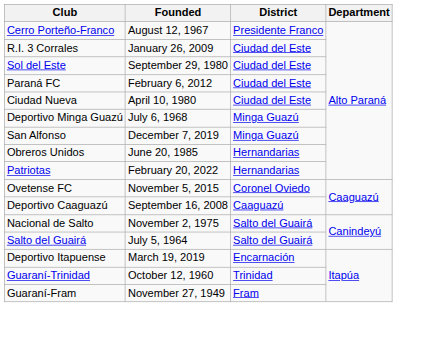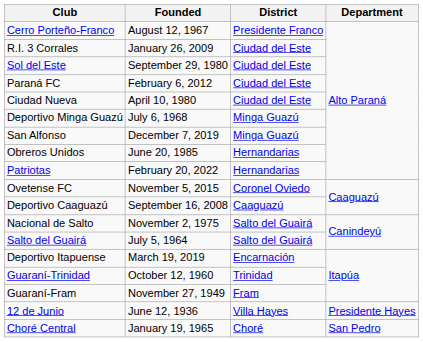 <table class="wikitable" align="center">
 <tr>
 <th>Club</th>
 <th>Founded</th>
 <th>District</th>
 <th>Department</th>
 </tr>
 <tr>
 <td><a href='#'>Cerro Porteño-Franco</a></td>
 <td>August 12, 1967</td>
 <td><a href='#'>Presidente Franco</a></td>
 <td rowspan="9"><a href='#'>Alto Paraná</a></td>
 </tr>
 <tr>
 <td>R.I. 3 Corrales</td>
 <td>January 26, 2009</td>
 <td><a href='#'>Ciudad del Este</a></td>
 </tr>
 <tr>
 <td><a href='#'>Sol del Este</a></td>
 <td>September 29, 1980</td>
 <td><a href='#'>Ciudad del Este</a></td>
 </tr>
 <tr>
 <td>Paraná FC</td>
 <td>February 6, 2012</td>
 <td><a href='#'>Ciudad del Este</a></td>
 </tr>
 <tr>
 <td>Ciudad Nueva</td>
 <td>April 10, 1980</td>
 <td><a href='#'>Ciudad del Este</a></td>
 </tr>
 <tr>
 <td>Deportivo Minga Guazú</td>
 <td>July 6, 1968</td>
 <td><a href='#'>Minga Guazú</a></td>
 </tr>
 <tr>
 <td>San Alfonso</td>
 <td>December 7, 2019</td>
 <td><a href='#'>Minga Guazú</a></td>
 </tr>
 <tr>
 <td>Obreros Unidos</td>
 <td>June 20, 1985</td>
 <td><a href='#'>Hernandarias</a></td>
 </tr>
 <tr>
 <td><a href='#'>Patriotas</a></td>
 <td>February 20, 2022</td>
 <td><a href='#'>Hernandarias</a></td>
 </tr>
 <tr>
 <td>Ovetense FC</td>
 <td>November 5, 2015</td>
 <td><a href='#'>Coronel Oviedo</a></td>
 <td rowspan="2"><a href='#'>Caaguazú</a></td>
 </tr>
 <tr>
 <td>Deportivo Caaguazú</td>
 <td>September 16, 2008</td>
 <td><a href='#'>Caaguazú</a></td>
 </tr>
 <tr>
 <td>Nacional de Salto</td>
 <td>November 2, 1975</td>
 <td><a href='#'>Salto del Guairá</a></td>
 <td rowspan="2"><a href='#'>Canindeyú</a></td>
 </tr>
 <tr>
 <td><a href='#'>Salto del Guairá</a></td>
 <td>July 5, 1964</td>
 <td><a href='#'>Salto del Guairá</a></td>
 </tr>
 <tr>
 <td>Deportivo Itapuense</td>
 <td>March 19, 2019</td>
 <td><a href='#'>Encarnación</a></td>
 <td rowspan="3"><a href='#'>Itapúa</a></td>
 </tr>
 <tr>
 <td><a href='#'>Guaraní-Trinidad</a></td>
 <td>October 12, 1960</td>
 <td><a href='#'>Trinidad</a></td>
 </tr>
 <tr>
 <td>Guaraní-Fram</td>
 <td>November 27, 1949</td>
 <td><a href='#'>Fram</a></td>
 </tr>
+<tr>
+<td><a href='#'>12 de Junio</a></td>
+<td>June 12, 1936</td>
+<td><a href='#'>Villa Hayes</a></td>
+<td rowspan="1"><a href='#'>Presidente Hayes</a></td>
+</tr>
+<tr>
+<td><a href='#'>Choré Central</a></td>
+<td>January 19, 1965</td>
+<td><a href='#'>Choré</a></td>
+<td rowspan="1"><a href='#'>San Pedro</a></td>
+</tr>
 </table>
